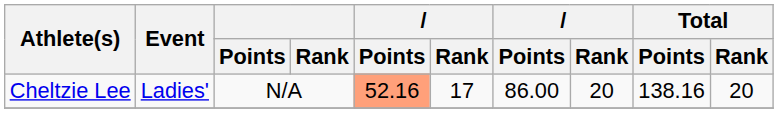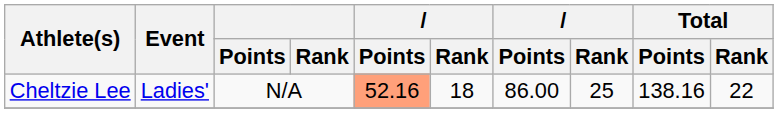 <table class="wikitable">
 <tr>
 <th rowspan="2">Athlete(s)</th>
 <th rowspan="2">Event</th>
 <th colspan="2"></th>
 <th colspan="2">/</th>
 <th colspan="2">/</th>
 <th colspan="2">Total</th>
 </tr>
 <tr>
 <th>Points</th>
 <th>Rank</th>
 <th>Points</th>
 <th>Rank</th>
 <th>Points</th>
 <th>Rank</th>
 <th>Points</th>
 <th>Rank</th>
 </tr>
 <tr align="center">
 <td align="left"><a href='#'>Cheltzie Lee</a></td>
 <td align="left"><a href='#'>Ladies'</a></td>
 <td colspan=2 align=center>N/A</td>
 <td style="background: lightsalmon;">52.16</td>
-<td>17</td>
+<td>18</td>
 <td>86.00</td>
-<td>20</td>
+<td>25</td>
 <td>138.16</td>
-<td>20</td>
+<td>22</td>
 </tr>
 <tr>
 </tr>
 </table>
